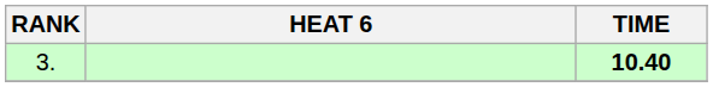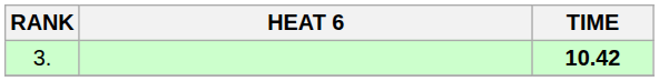 <table class="wikitable" style="border-collapse: collapse; font-size: 90%;">
 <tr>
 <th>RANK</th>
 <th style="width: 20em">HEAT 6</th>
 <th style="width: 5em">TIME</th>
 </tr>
 <tr style="background:#ccffcc;">
 <td align="center">3.</td>
 <td></td>
-<td align="center"><strong>10.40</strong></td>
+<td align="center"><strong>10.42</strong></td>
 </tr>
 <tr>
 </tr>
 </table>
